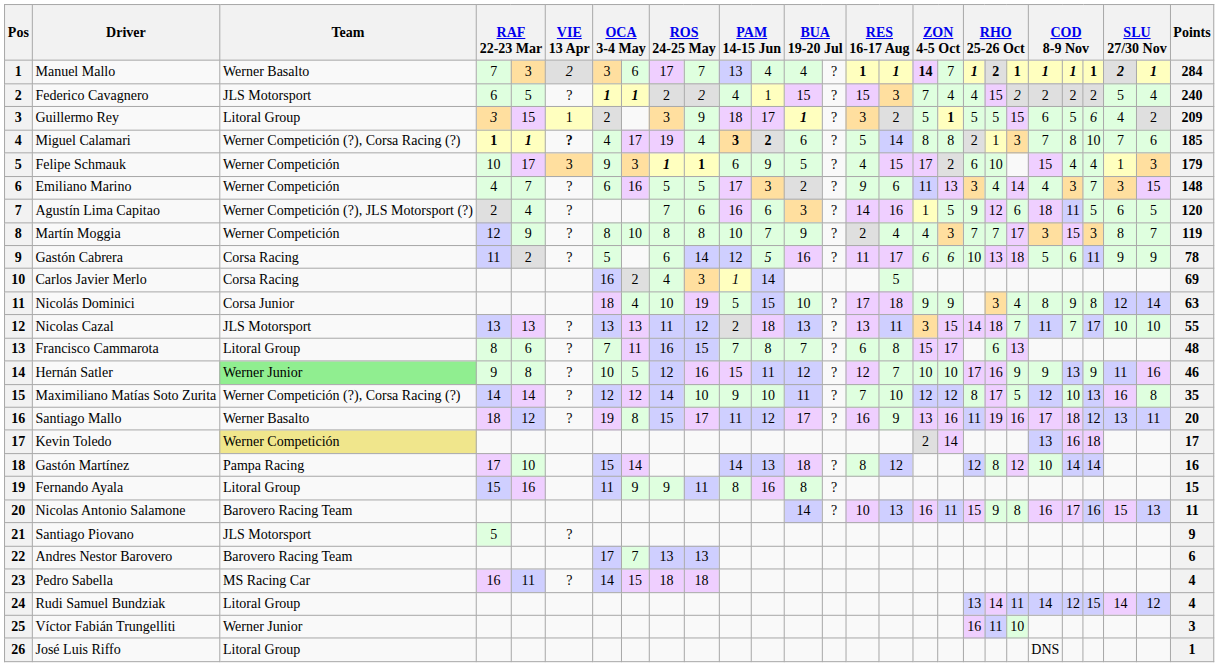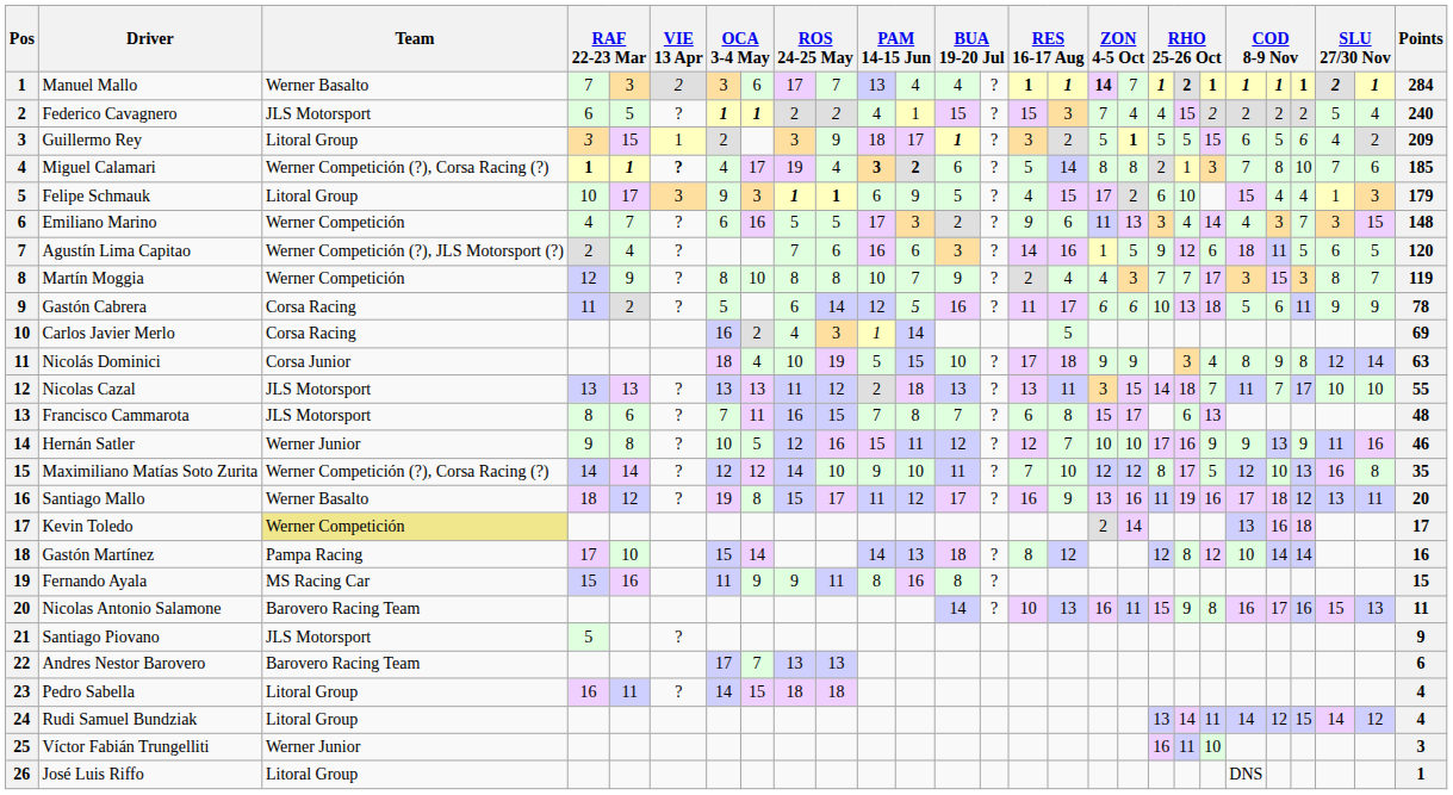 <table class="wikitable" style="font-size: 85%; text-align:center">
 <tr>
 <th valign=middle>Pos</th>
 <th>Driver</th>
 <th>Team</th>
 <th colspan=2><br><a href='#'>RAF</a><br>22-23 Mar</th>
 <th><br><a href='#'>VIE</a><br>13 Apr</th>
 <th colspan=2><br><a href='#'>OCA</a><br>3-4 May</th>
 <th colspan=2><br><a href='#'>ROS</a><br>24-25 May</th>
 <th colspan=2><br><a href='#'>PAM</a><br>14-15 Jun</th>
 <th colspan=2><br><a href='#'>BUA</a><br>19-20 Jul</th>
 <th colspan=2><br><a href='#'>RES</a><br>16-17 Aug</th>
 <th colspan=2><br><a href='#'>ZON</a><br>4-5 Oct</th>
 <th colspan=3><br><a href='#'>RHO</a><br>25-26 Oct</th>
 <th colspan=3><br><a href='#'>COD</a><br>8-9 Nov</th>
 <th colspan=2><br><a href='#'>SLU</a><br>27/30 Nov</th>
 <th>Points</th>
 </tr>
 <tr>
 <th>1</th>
 <td align=left> Manuel Mallo</td>
 <td align=left>Werner Basalto</td>
 <td style="background:#DFFFDF;">7</td>
 <td style="background:#FFDF9F;">3</td>
 <td style="background:#DFDFDF;"><em>2</em></td>
 <td style="background:#FFDF9F;">3</td>
 <td style="background:#DFFFDF;">6</td>
 <td style="background:#EFCFFF;">17</td>
 <td style="background:#DFFFDF;">7</td>
 <td style="background:#CFCFFF;">13</td>
 <td style="background:#DFFFDF;">4</td>
 <td style="background:#DFFFDF;">4</td>
 <td>?</td>
 <td style="background:#FFFFBF;"><strong>1</strong></td>
 <td style="background:#FFFFBF;"><strong><em>1</em></strong></td>
 <td style="background:#EFCFFF;"><strong>14</strong></td>
 <td style="background:#DFFFDF;">7</td>
 <td style="background:#FFFFBF;"><strong><em>1</em></strong></td>
 <td style="background:#DFDFDF;"><strong>2</strong></td>
 <td style="background:#FFFFBF;"><strong>1</strong></td>
 <td style="background:#FFFFBF;"><strong><em>1</em></strong></td>
 <td style="background:#FFFFBF;"><strong><em>1</em></strong></td>
 <td style="background:#FFFFBF;"><strong>1</strong></td>
 <td style="background:#DFDFDF;"><strong><em>2</em></strong></td>
 <td style="background:#FFFFBF;"><strong><em>1</em></strong></td>
 <th>284</th>
 </tr>
 <tr>
 <th>2</th>
 <td align=left> Federico Cavagnero</td>
 <td align=left>JLS Motorsport</td>
 <td style="background:#DFFFDF;">6</td>
 <td style="background:#DFFFDF;">5</td>
 <td>?</td>
 <td style="background:#FFFFBF;"><strong><em>1</em></strong></td>
 <td style="background:#FFFFBF;"><strong><em>1</em></strong></td>
 <td style="background:#DFDFDF;">2</td>
 <td style="background:#DFDFDF;"><em>2</em></td>
 <td style="background:#DFFFDF;">4</td>
 <td style="background:#FFFFBF;">1</td>
 <td style="background:#EFCFFF;">15</td>
 <td>?</td>
 <td style="background:#EFCFFF;">15</td>
 <td style="background:#FFDF9F;">3</td>
 <td style="background:#DFFFDF;">7</td>
 <td style="background:#DFFFDF;">4</td>
 <td style="background:#DFFFDF;">4</td>
 <td style="background:#EFCFFF;">15</td>
 <td style="background:#DFDFDF;"><em>2</em></td>
 <td style="background:#DFDFDF;">2</td>
 <td style="background:#DFDFDF;">2</td>
 <td style="background:#DFDFDF;">2</td>
 <td style="background:#DFFFDF;">5</td>
 <td style="background:#DFFFDF;">4</td>
 <th>240</th>
 </tr>
 <tr>
 <th>3</th>
 <td align=left> Guillermo Rey</td>
 <td align=left>Litoral Group</td>
 <td style="background:#FFDF9F;"><em>3</em></td>
 <td style="background:#EFCFFF;">15</td>
 <td style="background:#FFFFBF;">1</td>
 <td style="background:#DFDFDF;">2</td>
 <td></td>
 <td style="background:#FFDF9F;">3</td>
 <td style="background:#DFFFDF;">9</td>
 <td style="background:#EFCFFF;">18</td>
 <td style="background:#EFCFFF;">17</td>
 <td style="background:#FFFFBF;"><strong><em>1</em></strong></td>
 <td>?</td>
 <td style="background:#FFDF9F;">3</td>
 <td style="background:#DFDFDF;">2</td>
 <td style="background:#DFFFDF;">5</td>
 <td style="background:#FFFFBF;"><strong>1</strong></td>
 <td style="background:#DFFFDF;">5</td>
 <td style="background:#DFFFDF;">5</td>
 <td style="background:#EFCFFF;">15</td>
 <td style="background:#DFFFDF;">6</td>
 <td style="background:#DFFFDF;">5</td>
 <td style="background:#DFFFDF;"><em>6</em></td>
 <td style="background:#DFFFDF;">4</td>
 <td style="background:#DFDFDF;">2</td>
 <th>209</th>
 </tr>
 <tr>
 <th>4</th>
 <td align=left> Miguel Calamari</td>
 <td align=left>Werner Competición (?), Corsa Racing (?)</td>
 <td style="background:#FFFFBF;"><strong>1</strong></td>
 <td style="background:#FFFFBF;"><strong><em>1</em></strong></td>
 <td><strong>?</strong></td>
 <td style="background:#DFFFDF;">4</td>
 <td style="background:#EFCFFF;">17</td>
 <td style="background:#EFCFFF;">19</td>
 <td style="background:#DFFFDF;">4</td>
 <td style="background:#FFDF9F;"><strong>3</strong></td>
 <td style="background:#DFDFDF;"><strong>2</strong></td>
 <td style="background:#DFFFDF;">6</td>
 <td>?</td>
 <td style="background:#DFFFDF;">5</td>
 <td style="background:#CFCFFF;">14</td>
 <td style="background:#DFFFDF;">8</td>
 <td style="background:#DFFFDF;">8</td>
 <td style="background:#DFDFDF;">2</td>
 <td style="background:#FFFFBF;">1</td>
 <td style="background:#FFDF9F;">3</td>
 <td style="background:#DFFFDF;">7</td>
 <td style="background:#DFFFDF;">8</td>
 <td style="background:#DFFFDF;">10</td>
 <td style="background:#DFFFDF;">7</td>
 <td style="background:#DFFFDF;">6</td>
 <th>185</th>
 </tr>
 <tr>
 <th>5</th>
 <td align=left> Felipe Schmauk</td>
-<td align=left>Werner Competición</td>
+<td align=left>Litoral Group</td>
 <td style="background:#DFFFDF;">10</td>
 <td style="background:#EFCFFF;">17</td>
 <td style="background:#FFDF9F;">3</td>
 <td style="background:#DFFFDF;">9</td>
 <td style="background:#FFDF9F;">3</td>
 <td style="background:#FFFFBF;"><strong><em>1</em></strong></td>
 <td style="background:#FFFFBF;"><strong>1</strong></td>
 <td style="background:#DFFFDF;">6</td>
 <td style="background:#DFFFDF;">9</td>
 <td style="background:#DFFFDF;">5</td>
 <td>?</td>
 <td style="background:#DFFFDF;">4</td>
 <td style="background:#EFCFFF;">15</td>
 <td style="background:#EFCFFF;">17</td>
 <td style="background:#DFDFDF;">2</td>
 <td style="background:#DFFFDF;">6</td>
 <td style="background:#DFFFDF;">10</td>
 <td></td>
 <td style="background:#EFCFFF;">15</td>
 <td style="background:#DFFFDF;">4</td>
 <td style="background:#DFFFDF;">4</td>
 <td style="background:#FFFFBF;">1</td>
 <td style="background:#FFDF9F;">3</td>
 <th>179</th>
 </tr>
 <tr>
 <th>6</th>
 <td align=left> Emiliano Marino</td>
 <td align=left>Werner Competición</td>
 <td style="background:#DFFFDF;">4</td>
 <td style="background:#DFFFDF;">7</td>
 <td>?</td>
 <td style="background:#DFFFDF;">6</td>
 <td style="background:#EFCFFF;">16</td>
 <td style="background:#DFFFDF;">5</td>
 <td style="background:#DFFFDF;">5</td>
 <td style="background:#EFCFFF;">17</td>
 <td style="background:#FFDF9F;">3</td>
 <td style="background:#DFDFDF;">2</td>
 <td>?</td>
 <td style="background:#DFFFDF;"><em>9</em></td>
 <td style="background:#DFFFDF;">6</td>
 <td style="background:#CFCFFF;">11</td>
 <td style="background:#EFCFFF;">13</td>
 <td style="background:#FFDF9F;">3</td>
 <td style="background:#DFFFDF;">4</td>
 <td style="background:#EFCFFF;">14</td>
 <td style="background:#DFFFDF;">4</td>
 <td style="background:#FFDF9F;">3</td>
 <td style="background:#DFFFDF;">7</td>
 <td style="background:#FFDF9F;">3</td>
 <td style="background:#EFCFFF;">15</td>
 <th>148</th>
 </tr>
 <tr>
 <th>7</th>
 <td align=left> Agustín Lima Capitao</td>
 <td align=left>Werner Competición (?), JLS Motorsport (?)</td>
 <td style="background:#DFDFDF;">2</td>
 <td style="background:#DFFFDF;">4</td>
 <td>?</td>
 <td></td>
 <td></td>
 <td style="background:#DFFFDF;">7</td>
 <td style="background:#DFFFDF;">6</td>
 <td style="background:#EFCFFF;">16</td>
 <td style="background:#DFFFDF;">6</td>
 <td style="background:#FFDF9F;">3</td>
 <td>?</td>
 <td style="background:#EFCFFF;">14</td>
 <td style="background:#EFCFFF;">16</td>
 <td style="background:#FFFFBF;">1</td>
 <td style="background:#DFFFDF;">5</td>
 <td style="background:#DFFFDF;">9</td>
 <td style="background:#EFCFFF;">12</td>
 <td style="background:#DFFFDF;">6</td>
 <td style="background:#EFCFFF;">18</td>
 <td style="background:#CFCFFF;">11</td>
 <td style="background:#DFFFDF;">5</td>
 <td style="background:#DFFFDF;">6</td>
 <td style="background:#DFFFDF;">5</td>
 <th>120</th>
 </tr>
 <tr>
 <th>8</th>
 <td align=left> Martín Moggia</td>
 <td align=left>Werner Competición</td>
 <td style="background:#CFCFFF;">12</td>
 <td style="background:#DFFFDF;">9</td>
 <td>?</td>
 <td style="background:#DFFFDF;">8</td>
 <td style="background:#DFFFDF;">10</td>
 <td style="background:#DFFFDF;">8</td>
 <td style="background:#DFFFDF;">8</td>
 <td style="background:#DFFFDF;">10</td>
 <td style="background:#DFFFDF;">7</td>
 <td style="background:#DFFFDF;">9</td>
 <td>?</td>
 <td style="background:#DFDFDF;">2</td>
 <td style="background:#DFFFDF;">4</td>
 <td style="background:#DFFFDF;">4</td>
 <td style="background:#FFDF9F;">3</td>
 <td style="background:#DFFFDF;">7</td>
 <td style="background:#DFFFDF;">7</td>
 <td style="background:#EFCFFF;">17</td>
 <td style="background:#FFDF9F;">3</td>
 <td style="background:#EFCFFF;">15</td>
 <td style="background:#FFDF9F;">3</td>
 <td style="background:#DFFFDF;">8</td>
 <td style="background:#DFFFDF;">7</td>
 <th>119</th>
 </tr>
 <tr>
 <th>9</th>
 <td align=left> Gastón Cabrera</td>
 <td align=left>Corsa Racing</td>
 <td style="background:#CFCFFF;">11</td>
 <td style="background:#DFDFDF;">2</td>
 <td>?</td>
 <td style="background:#DFFFDF;">5</td>
 <td></td>
 <td style="background:#DFFFDF;">6</td>
 <td style="background:#CFCFFF;">14</td>
 <td style="background:#CFCFFF;">12</td>
 <td style="background:#DFFFDF;"><em>5</em></td>
 <td style="background:#EFCFFF;">16</td>
 <td>?</td>
 <td style="background:#EFCFFF;">11</td>
 <td style="background:#EFCFFF;">17</td>
 <td style="background:#DFFFDF;"><em>6</em></td>
 <td style="background:#DFFFDF;"><em>6</em></td>
 <td style="background:#DFFFDF;">10</td>
 <td style="background:#EFCFFF;">13</td>
 <td style="background:#EFCFFF;">18</td>
 <td style="background:#DFFFDF;">5</td>
 <td style="background:#DFFFDF;">6</td>
 <td style="background:#CFCFFF;">11</td>
 <td style="background:#DFFFDF;">9</td>
 <td style="background:#DFFFDF;">9</td>
 <th>78</th>
 </tr>
 <tr>
 <th>10</th>
 <td align=left> Carlos Javier Merlo</td>
 <td align=left>Corsa Racing</td>
 <td></td>
 <td></td>
 <td></td>
 <td style="background:#CFCFFF;">16</td>
 <td style="background:#DFDFDF;">2</td>
 <td style="background:#DFFFDF;">4</td>
 <td style="background:#FFDF9F;">3</td>
 <td style="background:#FFFFBF;"><em>1</em></td>
 <td style="background:#CFCFFF;">14</td>
 <td></td>
 <td></td>
 <td></td>
 <td style="background:#DFFFDF;">5</td>
 <td></td>
 <td></td>
 <td></td>
 <td></td>
 <td></td>
 <td></td>
 <td></td>
 <td></td>
 <td></td>
 <td></td>
 <th>69</th>
 </tr>
 <tr>
 <th>11</th>
 <td align=left> Nicolás Dominici</td>
 <td align=left>Corsa Junior</td>
 <td></td>
 <td></td>
 <td></td>
 <td style="background:#EFCFFF;">18</td>
 <td style="background:#DFFFDF;">4</td>
 <td style="background:#DFFFDF;">10</td>
 <td style="background:#EFCFFF;">19</td>
 <td style="background:#DFFFDF;">5</td>
 <td style="background:#CFCFFF;">15</td>
 <td style="background:#DFFFDF;">10</td>
 <td>?</td>
 <td style="background:#EFCFFF;">17</td>
 <td style="background:#EFCFFF;">18</td>
 <td style="background:#DFFFDF;">9</td>
 <td style="background:#DFFFDF;">9</td>
 <td></td>
 <td style="background:#FFDF9F;">3</td>
 <td style="background:#DFFFDF;">4</td>
 <td style="background:#DFFFDF;">8</td>
 <td style="background:#DFFFDF;">9</td>
 <td style="background:#DFFFDF;">8</td>
 <td style="background:#CFCFFF;">12</td>
 <td style="background:#CFCFFF;">14</td>
 <th>63</th>
 </tr>
 <tr>
 <th>12</th>
 <td align=left> Nicolas Cazal</td>
 <td align=left>JLS Motorsport</td>
 <td style="background:#CFCFFF;">13</td>
 <td style="background:#EFCFFF;">13</td>
 <td>?</td>
 <td style="background:#CFCFFF;">13</td>
 <td style="background:#EFCFFF;">13</td>
 <td style="background:#CFCFFF;">11</td>
 <td style="background:#CFCFFF;">12</td>
 <td style="background:#DFDFDF;">2</td>
 <td style="background:#EFCFFF;">18</td>
 <td style="background:#CFCFFF;">13</td>
 <td>?</td>
 <td style="background:#EFCFFF;">13</td>
 <td style="background:#CFCFFF;">11</td>
 <td style="background:#FFDF9F;">3</td>
 <td style="background:#EFCFFF;">15</td>
 <td style="background:#EFCFFF;">14</td>
 <td style="background:#EFCFFF;">18</td>
 <td style="background:#DFFFDF;">7</td>
 <td style="background:#CFCFFF;">11</td>
 <td style="background:#DFFFDF;">7</td>
 <td style="background:#CFCFFF;">17</td>
 <td style="background:#DFFFDF;">10</td>
 <td style="background:#DFFFDF;">10</td>
 <th>55</th>
 </tr>
 <tr>
 <th>13</th>
 <td align=left> Francisco Cammarota</td>
-<td align=left>Litoral Group</td>
+<td align=left>JLS Motorsport</td>
 <td style="background:#DFFFDF;">8</td>
 <td style="background:#DFFFDF;">6</td>
 <td>?</td>
 <td style="background:#DFFFDF;">7</td>
 <td style="background:#EFCFFF;">11</td>
 <td style="background:#CFCFFF;">16</td>
 <td style="background:#CFCFFF;">15</td>
 <td style="background:#DFFFDF;">7</td>
 <td style="background:#DFFFDF;">8</td>
 <td style="background:#DFFFDF;">7</td>
 <td>?</td>
 <td style="background:#DFFFDF;">6</td>
 <td style="background:#DFFFDF;">8</td>
 <td style="background:#EFCFFF;">15</td>
 <td style="background:#EFCFFF;">17</td>
 <td></td>
 <td style="background:#DFFFDF;">6</td>
 <td style="background:#EFCFFF;">13</td>
 <td></td>
 <td></td>
 <td></td>
 <td></td>
 <td></td>
 <th>48</th>
 </tr>
 <tr>
 <th>14</th>
 <td align=left> Hernán Satler</td>
-<td align=left style="background: lightgreen;">Werner Junior</td>
+<td align=left>Werner Junior</td>
 <td style="background:#DFFFDF;">9</td>
 <td style="background:#DFFFDF;">8</td>
 <td>?</td>
 <td style="background:#DFFFDF;">10</td>
 <td style="background:#DFFFDF;">5</td>
 <td style="background:#CFCFFF;">12</td>
 <td style="background:#EFCFFF;">16</td>
 <td style="background:#EFCFFF;">15</td>
 <td style="background:#CFCFFF;">11</td>
 <td style="background:#CFCFFF;">12</td>
 <td>?</td>
 <td style="background:#EFCFFF;">12</td>
 <td style="background:#DFFFDF;">7</td>
 <td style="background:#DFFFDF;">10</td>
 <td style="background:#DFFFDF;">10</td>
 <td style="background:#EFCFFF;">17</td>
 <td style="background:#EFCFFF;">16</td>
 <td style="background:#DFFFDF;">9</td>
 <td style="background:#DFFFDF;">9</td>
 <td style="background:#CFCFFF;">13</td>
 <td style="background:#DFFFDF;">9</td>
 <td style="background:#CFCFFF;">11</td>
 <td style="background:#EFCFFF;">16</td>
 <th>46</th>
 </tr>
 <tr>
 <th>15</th>
 <td align=left> Maximiliano Matías Soto Zurita</td>
 <td align=left>Werner Competición (?), Corsa Racing (?)</td>
 <td style="background:#CFCFFF;">14</td>
 <td style="background:#EFCFFF;">14</td>
 <td>?</td>
 <td style="background:#CFCFFF;">12</td>
 <td style="background:#EFCFFF;">12</td>
 <td style="background:#CFCFFF;">14</td>
 <td style="background:#DFFFDF;">10</td>
 <td style="background:#DFFFDF;">9</td>
 <td style="background:#DFFFDF;">10</td>
 <td style="background:#CFCFFF;">11</td>
 <td>?</td>
 <td style="background:#DFFFDF;">7</td>
 <td style="background:#DFFFDF;">10</td>
 <td style="background:#CFCFFF;">12</td>
 <td style="background:#CFCFFF;">12</td>
 <td style="background:#DFFFDF;">8</td>
 <td style="background:#EFCFFF;">17</td>
 <td style="background:#DFFFDF;">5</td>
 <td style="background:#CFCFFF;">12</td>
 <td style="background:#DFFFDF;">10</td>
 <td style="background:#CFCFFF;">13</td>
 <td style="background:#EFCFFF;">16</td>
 <td style="background:#DFFFDF;">8</td>
 <th>35</th>
 </tr>
 <tr>
 <th>16</th>
 <td align=left> Santiago Mallo</td>
 <td align=left>Werner Basalto</td>
 <td style="background:#EFCFFF;">18</td>
 <td style="background:#CFCFFF;">12</td>
 <td>?</td>
 <td style="background:#EFCFFF;">19</td>
 <td style="background:#DFFFDF;">8</td>
 <td style="background:#CFCFFF;">15</td>
 <td style="background:#EFCFFF;">17</td>
 <td style="background:#CFCFFF;">11</td>
 <td style="background:#CFCFFF;">12</td>
 <td style="background:#EFCFFF;">17</td>
 <td>?</td>
 <td style="background:#EFCFFF;">16</td>
 <td style="background:#DFFFDF;">9</td>
 <td style="background:#EFCFFF;">13</td>
 <td style="background:#EFCFFF;">16</td>
 <td style="background:#CFCFFF;">11</td>
 <td style="background:#EFCFFF;">19</td>
 <td style="background:#EFCFFF;">16</td>
 <td style="background:#EFCFFF;">17</td>
 <td style="background:#EFCFFF;">18</td>
 <td style="background:#CFCFFF;">12</td>
 <td style="background:#CFCFFF;">13</td>
 <td style="background:#CFCFFF;">11</td>
 <th>20</th>
 </tr>
 <tr>
 <th>17</th>
 <td align=left> Kevin Toledo</td>
 <td align=left style="background: khaki;">Werner Competición</td>
 <td></td>
 <td></td>
 <td></td>
 <td></td>
 <td></td>
 <td></td>
 <td></td>
 <td></td>
 <td></td>
 <td></td>
 <td></td>
 <td></td>
 <td></td>
 <td style="background:#DFDFDF;">2</td>
 <td style="background:#EFCFFF;">14</td>
 <td></td>
 <td></td>
 <td></td>
 <td style="background:#CFCFFF;">13</td>
 <td style="background:#EFCFFF;">16</td>
 <td style="background:#EFCFFF;">18</td>
 <td></td>
 <td></td>
 <th>17</th>
 </tr>
 <tr>
 <th>18</th>
 <td align=left> Gastón Martínez</td>
 <td align=left>Pampa Racing</td>
 <td style="background:#EFCFFF;">17</td>
 <td style="background:#DFFFDF;">10</td>
 <td></td>
 <td style="background:#CFCFFF;">15</td>
 <td style="background:#EFCFFF;">14</td>
 <td></td>
 <td></td>
 <td style="background:#CFCFFF;">14</td>
 <td style="background:#CFCFFF;">13</td>
 <td style="background:#EFCFFF;">18</td>
 <td>?</td>
 <td style="background:#DFFFDF;">8</td>
 <td style="background:#CFCFFF;">12</td>
 <td></td>
 <td></td>
 <td style="background:#CFCFFF;">12</td>
 <td style="background:#DFFFDF;">8</td>
 <td style="background:#EFCFFF;">12</td>
 <td style="background:#DFFFDF;">10</td>
 <td style="background:#CFCFFF;">14</td>
 <td style="background:#CFCFFF;">14</td>
 <td></td>
 <td></td>
 <th>16</th>
 </tr>
 <tr>
 <th>19</th>
 <td align=left> Fernando Ayala</td>
-<td align=left>Litoral Group</td>
+<td align=left>MS Racing Car</td>
 <td style="background:#CFCFFF;">15</td>
 <td style="background:#EFCFFF;">16</td>
 <td></td>
 <td style="background:#CFCFFF;">11</td>
 <td style="background:#DFFFDF;">9</td>
 <td style="background:#DFFFDF;">9</td>
 <td style="background:#CFCFFF;">11</td>
 <td style="background:#DFFFDF;">8</td>
 <td style="background:#EFCFFF;">16</td>
 <td style="background:#DFFFDF;">8</td>
 <td>?</td>
 <td></td>
 <td></td>
 <td></td>
 <td></td>
 <td></td>
 <td></td>
 <td></td>
 <td></td>
 <td></td>
 <td></td>
 <td></td>
 <td></td>
 <th>15</th>
 </tr>
 <tr>
 <th>20</th>
 <td align=left> Nicolas Antonio Salamone</td>
 <td align=left>Barovero Racing Team</td>
 <td></td>
 <td></td>
 <td></td>
 <td></td>
 <td></td>
 <td></td>
 <td></td>
 <td></td>
 <td></td>
 <td style="background:#CFCFFF;">14</td>
 <td>?</td>
 <td style="background:#EFCFFF;">10</td>
 <td style="background:#CFCFFF;">13</td>
 <td style="background:#EFCFFF;">16</td>
 <td style="background:#CFCFFF;">11</td>
 <td style="background:#EFCFFF;">15</td>
 <td style="background:#DFFFDF;">9</td>
 <td style="background:#DFFFDF;">8</td>
 <td style="background:#EFCFFF;">16</td>
 <td style="background:#EFCFFF;">17</td>
 <td style="background:#CFCFFF;">16</td>
 <td style="background:#EFCFFF;">15</td>
 <td style="background:#CFCFFF;">13</td>
 <th>11</th>
 </tr>
 <tr>
 <th>21</th>
 <td align=left>  Santiago Piovano</td>
 <td align=left>JLS Motorsport</td>
 <td style="background:#DFFFDF;">5</td>
 <td></td>
 <td>?</td>
 <td></td>
 <td></td>
 <td></td>
 <td></td>
 <td></td>
 <td></td>
 <td></td>
 <td></td>
 <td></td>
 <td></td>
 <td></td>
 <td></td>
 <td></td>
 <td></td>
 <td></td>
 <td></td>
 <td></td>
 <td></td>
 <td></td>
 <td></td>
 <th>9</th>
 </tr>
 <tr>
 <th>22</th>
 <td align=left> Andres Nestor Barovero</td>
 <td align=left>Barovero Racing Team</td>
 <td></td>
 <td></td>
 <td></td>
 <td style="background:#CFCFFF;">17</td>
 <td style="background:#DFFFDF;">7</td>
 <td style="background:#CFCFFF;">13</td>
 <td style="background:#CFCFFF;">13</td>
 <td></td>
 <td></td>
 <td></td>
 <td></td>
 <td></td>
 <td></td>
 <td></td>
 <td></td>
 <td></td>
 <td></td>
 <td></td>
 <td></td>
 <td></td>
 <td></td>
 <td></td>
 <td></td>
 <th>6</th>
 </tr>
 <tr>
 <th>23</th>
 <td align=left> Pedro Sabella</td>
-<td align=left>MS Racing Car</td>
+<td align=left>Litoral Group</td>
 <td style="background:#EFCFFF;">16</td>
 <td style="background:#CFCFFF;">11</td>
 <td>?</td>
 <td style="background:#CFCFFF;">14</td>
 <td style="background:#EFCFFF;">15</td>
 <td style="background:#EFCFFF;">18</td>
 <td style="background:#EFCFFF;">18</td>
 <td></td>
 <td></td>
 <td></td>
 <td></td>
 <td></td>
 <td></td>
 <td></td>
 <td></td>
 <td></td>
 <td></td>
 <td></td>
 <td></td>
 <td></td>
 <td></td>
 <td></td>
 <td></td>
 <th>4</th>
 </tr>
 <tr>
 <th>24</th>
 <td align=left> Rudi Samuel Bundziak</td>
 <td align=left>Litoral Group</td>
 <td></td>
 <td></td>
 <td></td>
 <td></td>
 <td></td>
 <td></td>
 <td></td>
 <td></td>
 <td></td>
 <td></td>
 <td></td>
 <td></td>
 <td></td>
 <td></td>
 <td></td>
 <td style="background:#CFCFFF;">13</td>
 <td style="background:#EFCFFF;">14</td>
 <td style="background:#CFCFFF;">11</td>
 <td style="background:#CFCFFF;">14</td>
 <td style="background:#CFCFFF;">12</td>
 <td style="background:#CFCFFF;">15</td>
 <td style="background:#EFCFFF;">14</td>
 <td style="background:#CFCFFF;">12</td>
 <th>4</th>
 </tr>
 <tr>
 <th>25</th>
 <td align=left> Víctor Fabián Trungelliti</td>
 <td align=left>Werner Junior</td>
 <td></td>
 <td></td>
 <td></td>
 <td></td>
 <td></td>
 <td></td>
 <td></td>
 <td></td>
 <td></td>
 <td></td>
 <td></td>
 <td></td>
 <td></td>
 <td></td>
 <td></td>
 <td style="background:#EFCFFF;">16</td>
 <td style="background:#CFCFFF;">11</td>
 <td style="background:#DFFFDF;">10</td>
 <td></td>
 <td></td>
 <td></td>
 <td></td>
 <td></td>
 <th>3</th>
 </tr>
 <tr>
 <th>26</th>
 <td align=left> José Luis Riffo</td>
 <td align=left>Litoral Group</td>
 <td></td>
 <td></td>
 <td></td>
 <td></td>
 <td></td>
 <td></td>
 <td></td>
 <td></td>
 <td></td>
 <td></td>
 <td></td>
 <td></td>
 <td></td>
 <td></td>
 <td></td>
 <td></td>
 <td></td>
 <td></td>
 <td>DNS</td>
 <td></td>
 <td></td>
 <td></td>
 <td></td>
 <th>1</th>
 </tr>
 </table>
